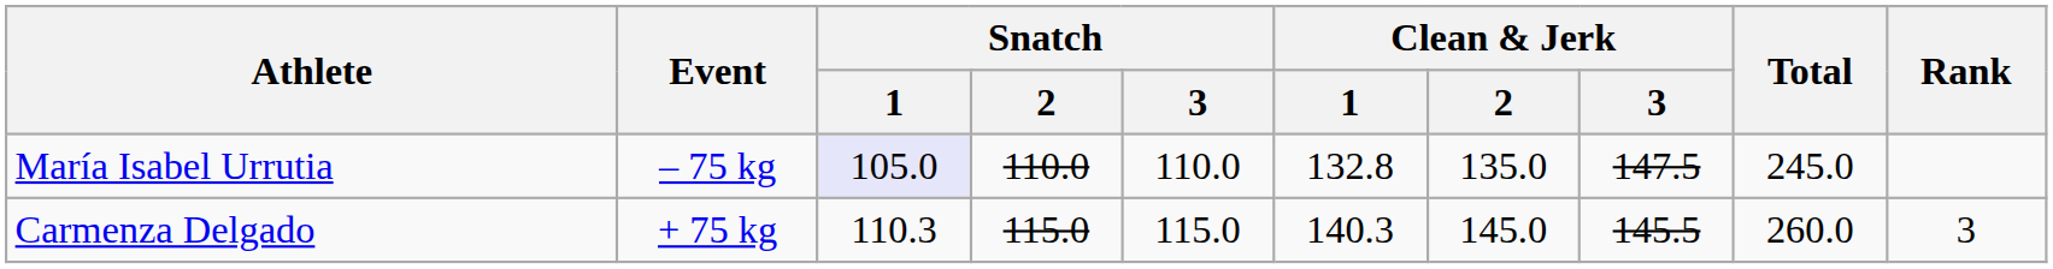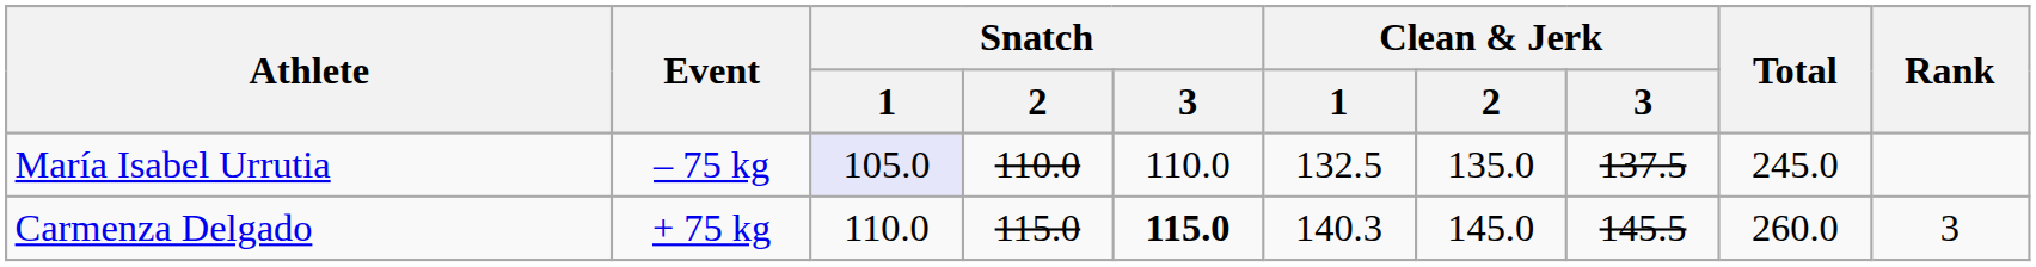 <table class=wikitable style="font-size:95%" width="90%">
 <tr>
 <th rowspan="2">Athlete</th>
 <th rowspan="2">Event</th>
 <th colspan="3">Snatch</th>
 <th colspan="3">Clean & Jerk</th>
 <th rowspan="2">Total</th>
 <th rowspan="2">Rank</th>
 </tr>
 <tr>
 <th>1</th>
 <th>2</th>
 <th>3</th>
 <th>1</th>
 <th>2</th>
 <th>3</th>
 </tr>
 <tr>
 <td width=30%><a href='#'>María Isabel Urrutia</a></td>
 <td align=center><a href='#'>– 75 kg</a></td>
 <td align=center style="background: lavender;">105.0</td>
 <td align=center><s>110.0</s></td>
 <td align=center>110.0</td>
-<td align=center>132.8</td>
+<td align=center>132.5</td>
 <td align=center>135.0</td>
-<td align=center><s>147.5</s></td>
+<td align=center><s>137.5</s></td>
 <td align=center>245.0</td>
 <td align=center></td>
 </tr>
 <tr>
 <td width=30%><a href='#'>Carmenza Delgado</a></td>
 <td align=center><a href='#'>+ 75 kg</a></td>
-<td align=center>110.3</td>
+<td align=center>110.0</td>
 <td align=center><s>115.0</s></td>
-<td align=center>115.0</td>
+<td align=center><strong>115.0</strong></td>
 <td align=center>140.3</td>
 <td align=center>145.0</td>
 <td align=center><s>145.5</s></td>
 <td align=center>260.0</td>
 <td align=center>3</td>
 </tr>
 </table>
